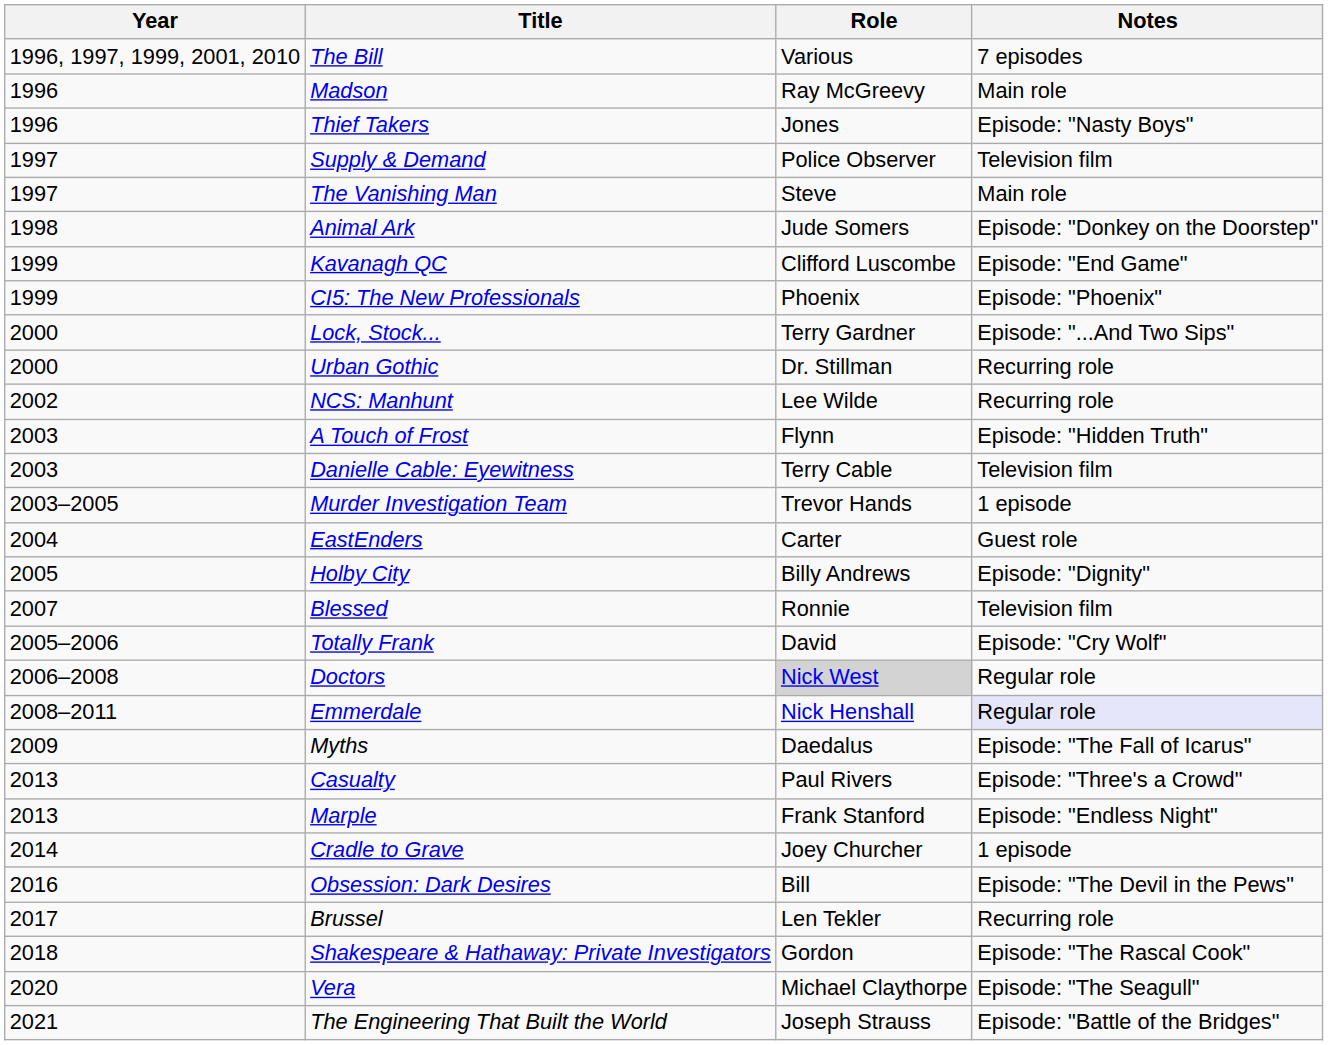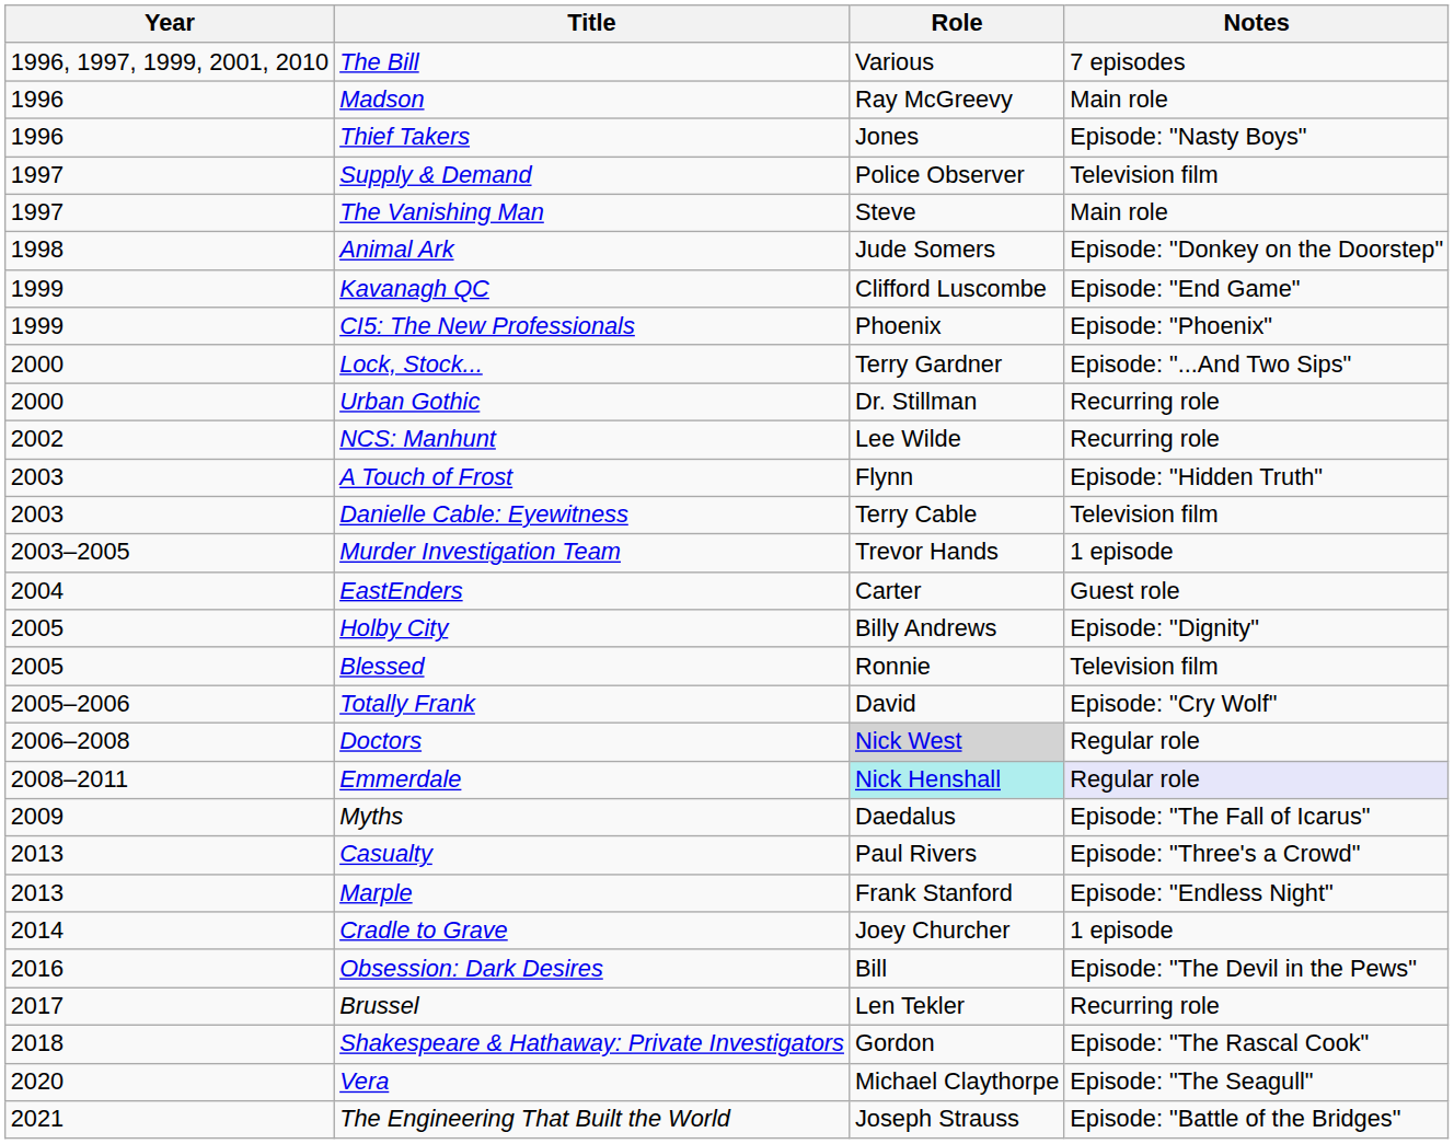 <table class="wikitable">
 <tr>
 <th>Year</th>
 <th>Title</th>
 <th>Role</th>
 <th>Notes</th>
 </tr>
 <tr>
 <td>1996, 1997, 1999, 2001, 2010</td>
 <td><em><a href='#'>The Bill</a></em></td>
 <td>Various</td>
 <td>7 episodes</td>
 </tr>
 <tr>
 <td>1996</td>
 <td><em><a href='#'>Madson</a></em></td>
 <td>Ray McGreevy</td>
 <td>Main role</td>
 </tr>
 <tr>
 <td>1996</td>
 <td><em><a href='#'>Thief Takers</a></em></td>
 <td>Jones</td>
 <td>Episode: "Nasty Boys"</td>
 </tr>
 <tr>
 <td>1997</td>
 <td><em><a href='#'>Supply & Demand</a></em></td>
 <td>Police Observer</td>
 <td>Television film</td>
 </tr>
 <tr>
 <td>1997</td>
 <td><em><a href='#'>The Vanishing Man</a></em></td>
 <td>Steve</td>
 <td>Main role</td>
 </tr>
 <tr>
 <td>1998</td>
 <td><em><a href='#'>Animal Ark</a></em></td>
 <td>Jude Somers</td>
 <td>Episode: "Donkey on the Doorstep"</td>
 </tr>
 <tr>
 <td>1999</td>
 <td><em><a href='#'>Kavanagh QC</a></em></td>
 <td>Clifford Luscombe</td>
 <td>Episode: "End Game"</td>
 </tr>
 <tr>
 <td>1999</td>
 <td><em><a href='#'>CI5: The New Professionals</a></em></td>
 <td>Phoenix</td>
 <td>Episode: "Phoenix"</td>
 </tr>
 <tr>
 <td>2000</td>
 <td><em><a href='#'>Lock, Stock...</a></em></td>
 <td>Terry Gardner</td>
 <td>Episode: "...And Two Sips"</td>
 </tr>
 <tr>
 <td>2000</td>
 <td><em><a href='#'>Urban Gothic</a></em></td>
 <td>Dr. Stillman</td>
 <td>Recurring role</td>
 </tr>
 <tr>
 <td>2002</td>
 <td><em><a href='#'>NCS: Manhunt</a></em></td>
 <td>Lee Wilde</td>
 <td>Recurring role</td>
 </tr>
 <tr>
 <td>2003</td>
 <td><em><a href='#'>A Touch of Frost</a></em></td>
 <td>Flynn</td>
 <td>Episode: "Hidden Truth"</td>
 </tr>
 <tr>
 <td>2003</td>
 <td><em><a href='#'>Danielle Cable: Eyewitness</a></em></td>
 <td>Terry Cable</td>
 <td>Television film</td>
 </tr>
 <tr>
 <td>2003–2005</td>
 <td><em><a href='#'>Murder Investigation Team</a></em></td>
 <td>Trevor Hands</td>
 <td>1 episode</td>
 </tr>
 <tr>
 <td>2004</td>
 <td><em><a href='#'>EastEnders</a></em></td>
 <td>Carter</td>
 <td>Guest role</td>
 </tr>
 <tr>
 <td>2005</td>
 <td><em><a href='#'>Holby City</a></em></td>
 <td>Billy Andrews</td>
 <td>Episode: "Dignity"</td>
 </tr>
 <tr>
-<td>2007</td>
+<td>2005</td>
 <td><em><a href='#'>Blessed</a></em></td>
 <td>Ronnie</td>
 <td>Television film</td>
 </tr>
 <tr>
 <td>2005–2006</td>
 <td><em><a href='#'>Totally Frank</a></em></td>
 <td>David</td>
 <td>Episode: "Cry Wolf"</td>
 </tr>
 <tr>
 <td>2006–2008</td>
 <td><em><a href='#'>Doctors</a></em></td>
 <td style="background: lightgrey;"><a href='#'>Nick West</a></td>
 <td>Regular role</td>
 </tr>
 <tr>
 <td>2008–2011</td>
 <td><em><a href='#'>Emmerdale</a></em></td>
-<td><a href='#'>Nick Henshall</a></td>
+<td style="background: paleturquoise;"><a href='#'>Nick Henshall</a></td>
 <td style="background: lavender;">Regular role</td>
 </tr>
 <tr>
 <td>2009</td>
 <td><em>Myths</em></td>
 <td>Daedalus</td>
 <td>Episode: "The Fall of Icarus"</td>
 </tr>
 <tr>
 <td>2013</td>
 <td><em><a href='#'>Casualty</a></em></td>
 <td>Paul Rivers</td>
 <td>Episode: "Three's a Crowd"</td>
 </tr>
 <tr>
 <td>2013</td>
 <td><em><a href='#'>Marple</a></em></td>
 <td>Frank Stanford</td>
 <td>Episode: "Endless Night"</td>
 </tr>
 <tr>
 <td>2014</td>
 <td><em><a href='#'>Cradle to Grave</a></em></td>
 <td>Joey Churcher</td>
 <td>1 episode</td>
 </tr>
 <tr>
 <td>2016</td>
 <td><em><a href='#'>Obsession: Dark Desires</a></em></td>
 <td>Bill</td>
 <td>Episode: "The Devil in the Pews"</td>
 </tr>
 <tr>
 <td>2017</td>
 <td><em>Brussel</em></td>
 <td>Len Tekler</td>
 <td>Recurring role</td>
 </tr>
 <tr>
 <td>2018</td>
 <td><em><a href='#'>Shakespeare & Hathaway: Private Investigators</a></em></td>
 <td>Gordon</td>
 <td>Episode: "The Rascal Cook"</td>
 </tr>
 <tr>
 <td>2020</td>
 <td><em><a href='#'>Vera</a></em></td>
 <td>Michael Claythorpe</td>
 <td>Episode: "The Seagull"</td>
 </tr>
 <tr>
 <td>2021</td>
 <td><em>The Engineering That Built the World</em></td>
 <td>Joseph Strauss</td>
 <td>Episode: "Battle of the Bridges"</td>
 </tr>
 </table>
